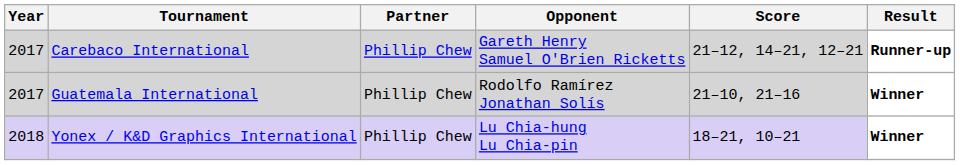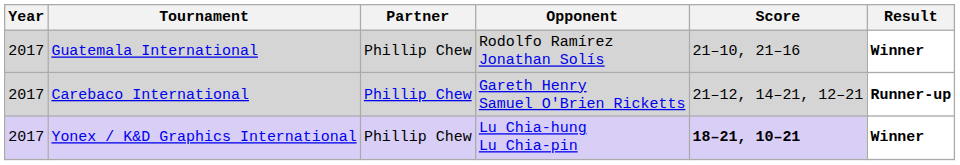 <table class="sortable wikitable" style="font-size: 90%;">
 <tr>
 <th>Year</th>
 <th>Tournament</th>
 <th>Partner</th>
 <th>Opponent</th>
 <th>Score</th>
 <th>Result</th>
 </tr>
 <tr style="background:#D5D5D5">
 <td align="center">2017</td>
+<td align="left"><a href='#'>Guatemala International</a></td>
+<td align="left"> Phillip Chew</td>
+<td align="left"> Rodolfo Ramírez <br>  <a href='#'>Jonathan Solís</a></td>
+<td align="left">21–10, 21–16</td>
+<td style="text-align:left; background:white"> <strong>Winner</strong></td>
+</tr>
+<tr style="background:#D5D5D5">
+<td align="center">2017</td>
 <td align="left"><a href='#'>Carebaco International</a></td>
 <td align="left"> <a href='#'>Phillip Chew</a></td>
 <td align="left"> <a href='#'>Gareth Henry</a> <br>  <a href='#'>Samuel O'Brien Ricketts</a></td>
 <td align="left">21–12, 14–21, 12–21</td>
 <td style="text-align:left; background:white"> <strong>Runner-up</strong></td>
 </tr>
-<tr style="background:#D5D5D5">
+<tr style="background:#D8CEF6">
 <td align="center">2017</td>
-<td align="left"><a href='#'>Guatemala International</a></td>
-<td align="left"> Phillip Chew</td>
-<td align="left"> Rodolfo Ramírez <br>  <a href='#'>Jonathan Solís</a></td>
-<td align="left">21–10, 21–16</td>
-<td style="text-align:left; background:white"> <strong>Winner</strong></td>
-</tr>
-<tr style="background:#D8CEF6">
-<td align="center">2018</td>
 <td align="left"><a href='#'>Yonex / K&D Graphics International</a></td>
 <td align="left"> Phillip Chew</td>
 <td align="left"> <a href='#'>Lu Chia-hung</a> <br>  <a href='#'>Lu Chia-pin</a></td>
-<td align="left">18–21, 10–21</td>
+<td align="left"><strong>18–21, 10–21</strong></td>
 <td style="text-align:left; background:white"> <strong>Winner</strong></td>
 </tr>
 </table>
